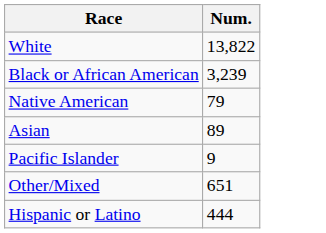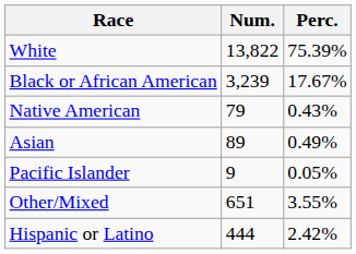 <table class="wikitable">
 <tr>
 <th>Race</th>
 <th>Num.</th>
+<th>Perc.</th>
 </tr>
 <tr>
 <td><a href='#'>White</a></td>
 <td>13,822</td>
+<td>75.39%</td>
 </tr>
 <tr>
 <td><a href='#'>Black or African American</a></td>
 <td>3,239</td>
+<td>17.67%</td>
 </tr>
 <tr>
 <td><a href='#'>Native American</a></td>
 <td>79</td>
+<td>0.43%</td>
 </tr>
 <tr>
 <td><a href='#'>Asian</a></td>
 <td>89</td>
+<td>0.49%</td>
 </tr>
 <tr>
 <td><a href='#'>Pacific Islander</a></td>
 <td>9</td>
+<td>0.05%</td>
 </tr>
 <tr>
 <td><a href='#'>Other/Mixed</a></td>
 <td>651</td>
+<td>3.55%</td>
 </tr>
 <tr>
 <td><a href='#'>Hispanic</a> or <a href='#'>Latino</a></td>
 <td>444</td>
+<td>2.42%</td>
 </tr>
 </table>
